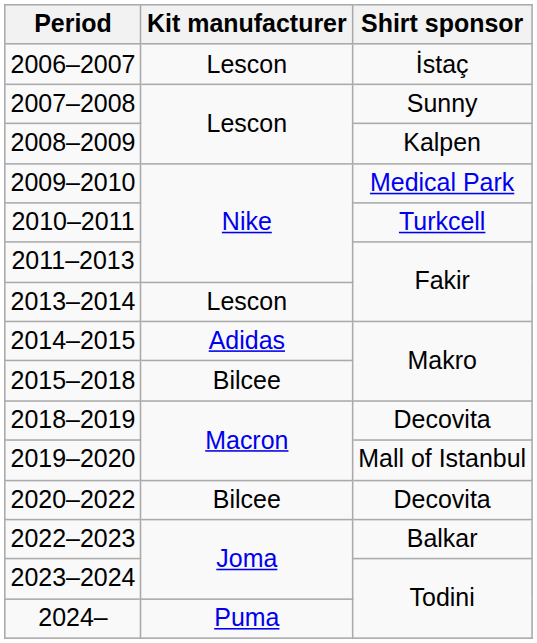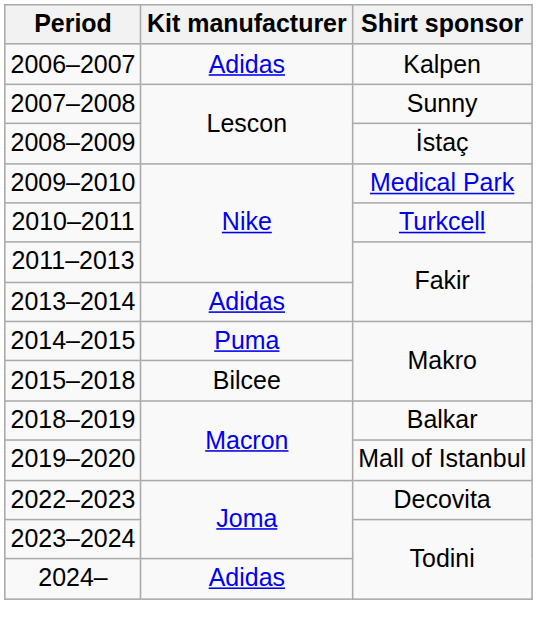 <table class="wikitable" style="text-align: center">
 <tr>
 <th>Period</th>
 <th>Kit manufacturer</th>
 <th>Shirt sponsor</th>
 </tr>
 <tr>
 <td>2006–2007</td>
-<td rowspan=1>Lescon</td>
-<td rowspan=1>İstaç</td>
+<td rowspan=1><a href='#'>Adidas</a></td>
+<td>Kalpen</td>
 </tr>
 <tr>
 <td>2007–2008</td>
 <td rowspan=2>Lescon</td>
 <td rowspan=1>Sunny</td>
 </tr>
 <tr>
 <td>2008–2009</td>
-<td>Kalpen</td>
+<td rowspan=1>İstaç</td>
 </tr>
 <tr>
 <td>2009–2010</td>
 <td rowspan=3><a href='#'>Nike</a></td>
 <td><a href='#'>Medical Park</a></td>
 </tr>
 <tr>
 <td>2010–2011</td>
 <td rowspan=1><a href='#'>Turkcell</a></td>
 </tr>
 <tr>
 <td>2011–2013</td>
 <td rowspan=2>Fakir</td>
 </tr>
 <tr>
 <td>2013–2014</td>
-<td rowspan=1>Lescon</td>
+<td rowspan=1><a href='#'>Adidas</a></td>
 </tr>
 <tr>
 <td>2014–2015</td>
-<td rowspan=1><a href='#'>Adidas</a></td>
+<td><a href='#'>Puma</a></td>
 <td rowspan=2>Makro</td>
 </tr>
 <tr>
 <td>2015–2018</td>
 <td rowspan=1>Bilcee</td>
 </tr>
 <tr>
 <td>2018–2019</td>
 <td rowspan=2><a href='#'>Macron</a></td>
-<td rowspan=1>Decovita</td>
+<td rowspan=1>Balkar</td>
 </tr>
 <tr>
 <td>2019–2020</td>
 <td>Mall of Istanbul</td>
 </tr>
 <tr>
-<td>2020–2022</td>
-<td rowspan=1>Bilcee</td>
-<td rowspan=1>Decovita</td>
-</tr>
-<tr>
 <td>2022–2023</td>
 <td rowspan=2><a href='#'>Joma</a></td>
-<td rowspan=1>Balkar</td>
+<td rowspan=1>Decovita</td>
 </tr>
 <tr>
 <td>2023–2024</td>
 <td rowspan=2>Todini</td>
 </tr>
 <tr>
 <td>2024–</td>
-<td><a href='#'>Puma</a></td>
+<td rowspan=1><a href='#'>Adidas</a></td>
 </tr>
 </table>
